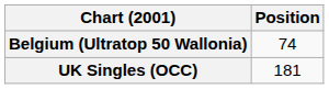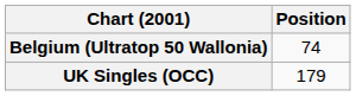 <table class="wikitable plainrowheaders" style="text-align:center">
 <tr>
 <th scope="col">Chart (2001)</th>
 <th scope="col">Position</th>
 </tr>
 <tr>
 <th scope="row">Belgium (Ultratop 50 Wallonia)</th>
 <td>74</td>
 </tr>
 <tr>
 <th scope="row">UK Singles (OCC)</th>
-<td>181</td>
+<td>179</td>
 </tr>
 </table>
